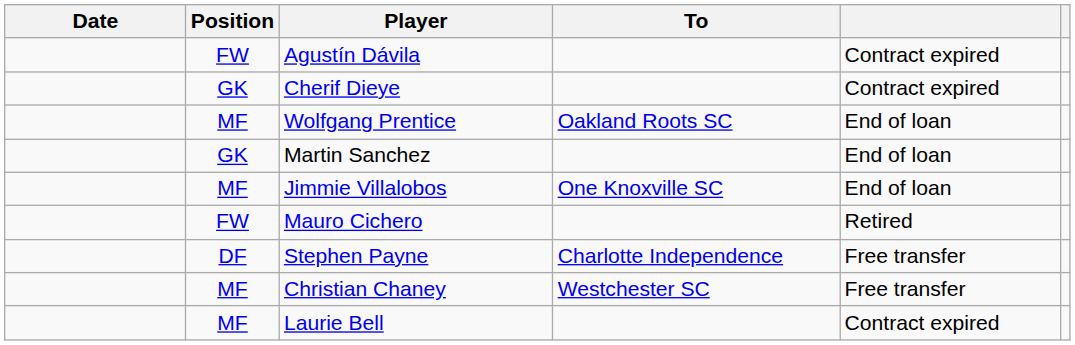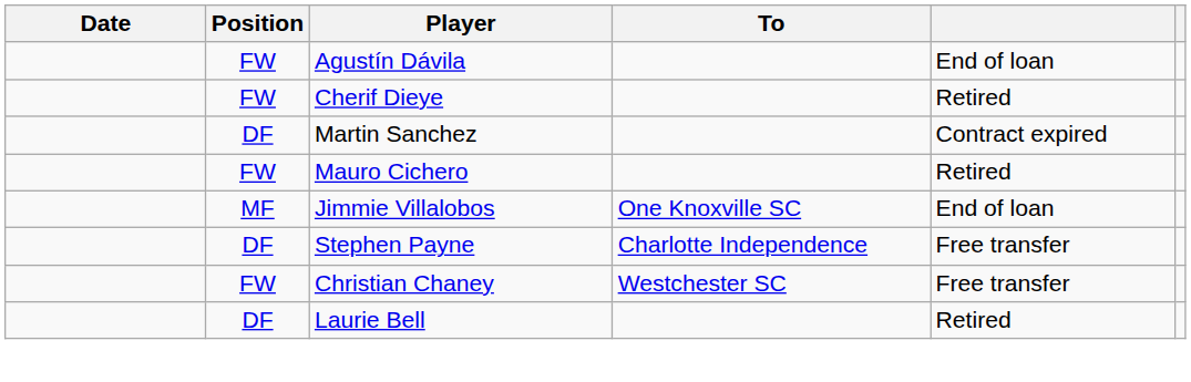 <table class="wikitable">
 <tr>
 <th style="width:130px;">Date</th>
 <th>Position</th>
 <th style="width:200px;">Player</th>
 <th style="width:210px;">To</th>
 <th style="width:160px;"></th>
 <th></th>
 </tr>
 <tr>
 <td></td>
 <td style="text-align:center;"><a href='#'>FW</a></td>
 <td data-sort-value="Dávila, Agustín"> <a href='#'>Agustín Dávila</a></td>
 <td></td>
-<td>Contract expired</td>
+<td>End of loan</td>
 <td style="text-align:center;"></td>
 </tr>
 <tr>
 <td></td>
-<td style="text-align:center;"><a href='#'>GK</a></td>
+<td style="text-align:center;"><a href='#'>FW</a></td>
 <td data-sort-value="Dieye, Cherif"> <a href='#'>Cherif Dieye</a></td>
+<td></td>
+<td>Retired</td>
+<td style="text-align:center;"></td>
+</tr>
+<tr>
+<td></td>
+<td style="text-align:center;"><a href='#'>DF</a></td>
+<td data-sort-value="Sanchez, Martin"> Martin Sanchez</td>
 <td></td>
 <td>Contract expired</td>
 <td style="text-align:center;"></td>
 </tr>
 <tr>
 <td></td>
-<td style="text-align:center;"><a href='#'>MF</a></td>
-<td data-sort-value="Prentice, Wolfgang"> <a href='#'>Wolfgang Prentice</a></td>
-<td><a href='#'>Oakland Roots SC</a></td>
-<td>End of loan</td>
-<td style="text-align:center;"></td>
-</tr>
-<tr>
+<td style="text-align:center;"><a href='#'>FW</a></td>
+<td data-sort-value="Cichero, Mauro"> <a href='#'>Mauro Cichero</a></td>
 <td></td>
-<td style="text-align:center;"><a href='#'>GK</a></td>
-<td data-sort-value="Sanchez, Martin"> Martin Sanchez</td>
-<td></td>
-<td>End of loan</td>
+<td>Retired</td>
 <td style="text-align:center;"></td>
 </tr>
 <tr>
 <td></td>
 <td style="text-align:center;"><a href='#'>MF</a></td>
 <td data-sort-value="Villalobos, Jimmie"> <a href='#'>Jimmie Villalobos</a></td>
 <td><a href='#'>One Knoxville SC</a></td>
 <td>End of loan</td>
 <td style="text-align:center;"></td>
 </tr>
 <tr>
 <td></td>
-<td style="text-align:center;"><a href='#'>FW</a></td>
-<td data-sort-value="Cichero, Mauro"> <a href='#'>Mauro Cichero</a></td>
-<td></td>
-<td>Retired</td>
-<td style="text-align:center;"></td>
-</tr>
-<tr>
-<td></td>
 <td style="text-align:center;"><a href='#'>DF</a></td>
 <td data-sort-value="Payne, Stephen"> <a href='#'>Stephen Payne</a></td>
 <td><a href='#'>Charlotte Independence</a></td>
 <td>Free transfer</td>
 <td style="text-align:center;"></td>
 </tr>
 <tr>
 <td></td>
-<td style="text-align:center;"><a href='#'>MF</a></td>
+<td style="text-align:center;"><a href='#'>FW</a></td>
 <td data-sort-value="Chaney, Christian"> <a href='#'>Christian Chaney</a></td>
 <td><a href='#'>Westchester SC</a></td>
 <td>Free transfer</td>
 <td style="text-align:center;"></td>
 </tr>
 <tr>
 <td></td>
-<td style="text-align:center;"><a href='#'>MF</a></td>
+<td style="text-align:center;"><a href='#'>DF</a></td>
 <td data-sort-value="Bell, Laurie"> <a href='#'>Laurie Bell</a></td>
 <td></td>
-<td>Contract expired</td>
+<td>Retired</td>
 <td style="text-align:center;"></td>
 </tr>
 </table>
